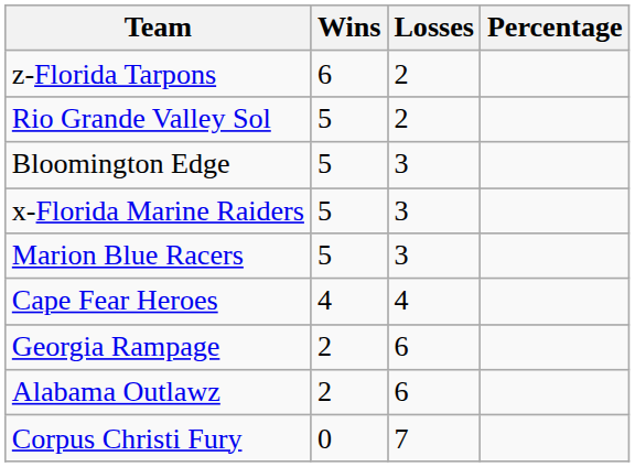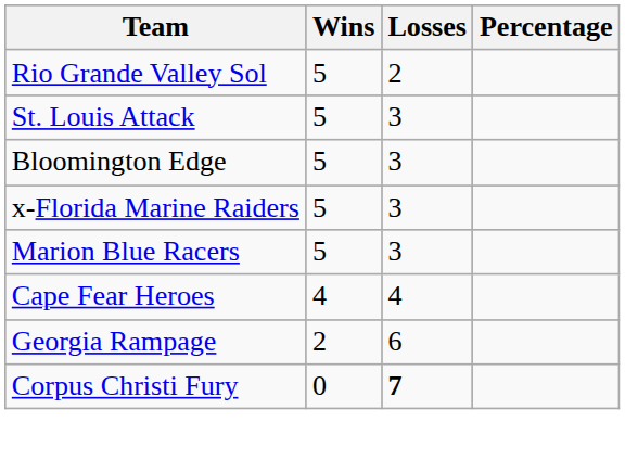 <table class="wikitable">
 <tr>
 <th>Team</th>
 <th>Wins</th>
 <th>Losses</th>
 <th>Percentage</th>
 </tr>
 <tr>
-<td>z-<a href='#'>Florida Tarpons</a></td>
-<td>6</td>
+<td><a href='#'>Rio Grande Valley Sol</a></td>
+<td>5</td>
 <td>2</td>
 <td></td>
 </tr>
 <tr>
-<td><a href='#'>Rio Grande Valley Sol</a></td>
+<td><a href='#'>St. Louis Attack</a></td>
 <td>5</td>
-<td>2</td>
+<td>3</td>
 <td></td>
 </tr>
 <tr>
 <td>Bloomington Edge</td>
 <td>5</td>
 <td>3</td>
 <td></td>
 </tr>
 <tr>
 <td>x-<a href='#'>Florida Marine Raiders</a></td>
 <td>5</td>
 <td>3</td>
 <td></td>
 </tr>
 <tr>
 <td><a href='#'>Marion Blue Racers</a></td>
 <td>5</td>
 <td>3</td>
 <td></td>
 </tr>
 <tr>
 <td><a href='#'>Cape Fear Heroes</a></td>
 <td>4</td>
 <td>4</td>
 <td></td>
 </tr>
 <tr>
 <td><a href='#'>Georgia Rampage</a></td>
 <td>2</td>
 <td>6</td>
 <td></td>
 </tr>
 <tr>
-<td><a href='#'>Alabama Outlawz</a></td>
-<td>2</td>
-<td>6</td>
-<td></td>
-</tr>
-<tr>
 <td><a href='#'>Corpus Christi Fury</a></td>
 <td>0</td>
-<td>7</td>
+<td><strong>7</strong></td>
 <td></td>
 </tr>
 </table>
